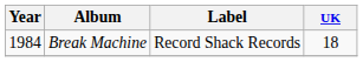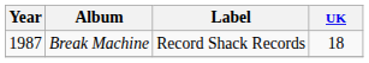 <table class="wikitable">
 <tr>
 <th>Year</th>
 <th>Album</th>
 <th>Label</th>
 <th style="width:45px;"><small><a href='#'>UK</a></small><br></th>
 </tr>
 <tr>
-<td>1984</td>
+<td>1987</td>
 <td><em>Break Machine</em></td>
 <td>Record Shack Records</td>
 <td align=center>18</td>
 </tr>
 <tr>
 </tr>
 </table>
